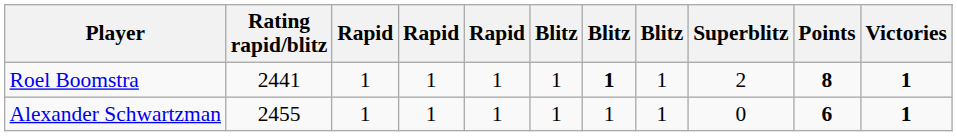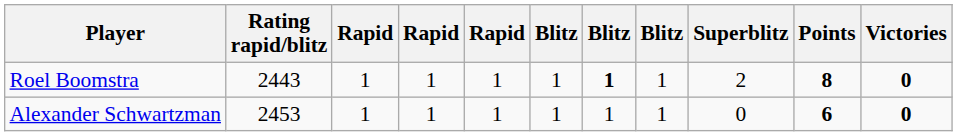 <table class="wikitable">
 <tr>
 <th>Player</th>
 <th>Rating<br>rapid/blitz</th>
 <th>Rapid<br></th>
 <th>Rapid<br></th>
 <th>Rapid<br></th>
 <th>Blitz<br></th>
 <th>Blitz<br></th>
 <th>Blitz<br></th>
 <th>Superblitz<br></th>
 <th>Points</th>
 <th>Victories</th>
 </tr>
 <tr align="center">
 <td align="left"> <a href='#'>Roel Boomstra</a></td>
-<td>2441</td>
+<td>2443</td>
 <td>1</td>
 <td>1</td>
 <td>1</td>
 <td>1</td>
 <td><strong>1</strong></td>
 <td>1</td>
 <td>2</td>
 <td><strong>8</strong></td>
-<td><strong>1</strong></td>
+<td><strong>0</strong></td>
 </tr>
 <tr align="center">
 <td align="left"> <a href='#'>Alexander Schwartzman</a></td>
-<td>2455</td>
+<td>2453</td>
 <td>1</td>
 <td>1</td>
 <td>1</td>
 <td>1</td>
 <td>1</td>
 <td>1</td>
 <td>0</td>
 <td><strong>6</strong></td>
-<td><strong>1</strong></td>
+<td><strong>0</strong></td>
 </tr>
 </table>
